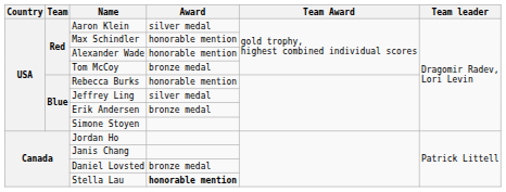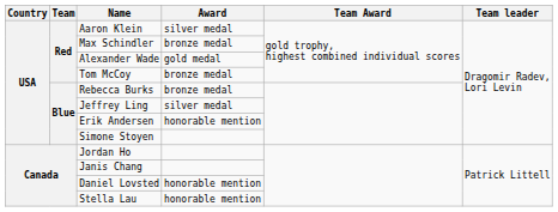 <table class="wikitable">
 <tr>
 <th>Country</th>
 <th>Team</th>
 <th>Name</th>
 <th>Award</th>
 <th>Team Award</th>
 <th>Team leader</th>
 </tr>
 <tr>
 <th rowspan=8 valign="middle">USA</th>
 <th rowspan=4 valign="middle">Red</th>
 <td>Aaron Klein</td>
 <td>silver medal</td>
 <td rowspan="4">gold trophy,<br>highest combined individual scores</td>
 <td rowspan="8">Dragomir Radev,<br>Lori Levin</td>
 </tr>
 <tr>
 <td>Max Schindler</td>
-<td>honorable mention</td>
+<td>bronze medal</td>
 </tr>
 <tr>
 <td>Alexander Wade</td>
-<td>honorable mention</td>
+<td>gold medal</td>
 </tr>
 <tr>
 <td>Tom McCoy</td>
 <td>bronze medal</td>
 </tr>
 <tr>
 <th rowspan=4 valign="middle">Blue</th>
 <td>Rebecca Burks</td>
-<td>honorable mention</td>
+<td>bronze medal</td>
 <td rowspan=4 valign="middle"></td>
 </tr>
 <tr>
 <td>Jeffrey Ling</td>
 <td>silver medal</td>
 </tr>
 <tr>
 <td>Erik Andersen</td>
-<td>bronze medal</td>
+<td>honorable mention</td>
 </tr>
 <tr>
 <td>Simone Stoyen</td>
 <td></td>
 </tr>
 <tr>
 <th rowspan="4" colspan="2" valign="middle">Canada</th>
 <td>Jordan Ho</td>
 <td></td>
 <td rowspan=4 valign="middle"></td>
 <td rowspan=4 valign="middle">Patrick Littell</td>
 </tr>
 <tr>
 <td>Janis Chang</td>
 <td></td>
 </tr>
 <tr>
 <td>Daniel Lovsted</td>
-<td>bronze medal</td>
+<td>honorable mention</td>
 </tr>
 <tr>
 <td>Stella Lau</td>
-<td><strong>honorable mention</strong></td>
+<td>honorable mention</td>
 </tr>
 </table>
